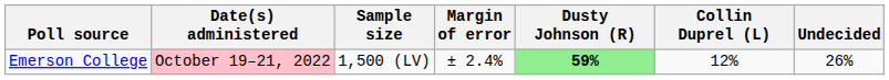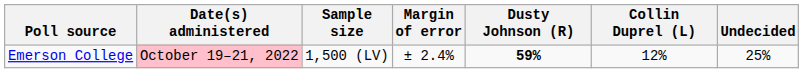 <table class="wikitable" style="font-size:90%;text-align:center;">
 <tr valign=bottom>
 <th>Poll source</th>
 <th>Date(s)<br>administered</th>
 <th>Sample<br>size</th>
 <th>Margin<br>of error</th>
 <th style="width:100px;">Dusty<br>Johnson (R)</th>
 <th style="width:100px;">Collin<br>Duprel (L)</th>
 <th>Undecided</th>
 </tr>
 <tr>
 <td style="text-align:left;"><a href='#'>Emerson College</a></td>
 <td style="background: pink;">October 19–21, 2022</td>
 <td>1,500 (LV)</td>
 <td>± 2.4%</td>
-<td style="background: lightgreen;"><strong>59%</strong></td>
+<td><strong>59%</strong></td>
 <td>12%</td>
-<td>26%</td>
+<td>25%</td>
 </tr>
 </table>
